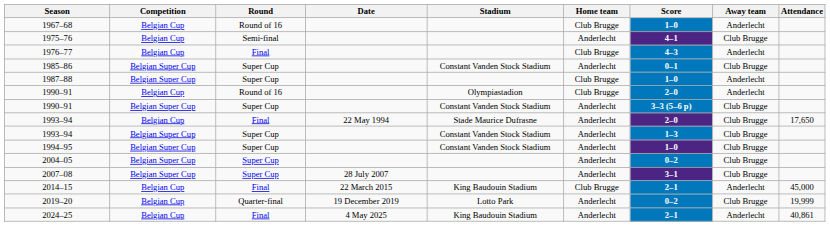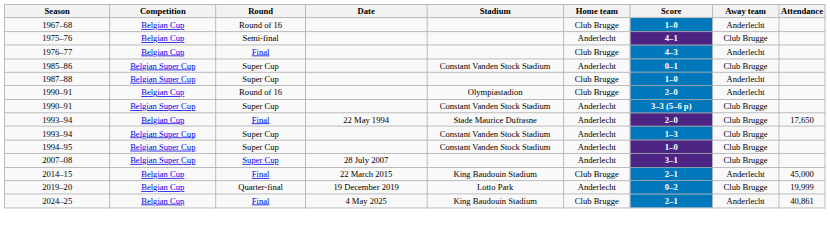 <table class="wikitable" style="text-align: center; font-size: 11px">
 <tr>
 <th width="130">Season</th>
 <th width="130">Competition</th>
 <th width="110">Round</th>
 <th width="150">Date</th>
 <th width="170">Stadium</th>
 <th width="80">Home team</th>
 <th width="100">Score</th>
 <th width="80">Away team</th>
 <th width="40">Attendance</th>
 </tr>
 <tr>
 <td>1967–68</td>
 <td><a href='#'>Belgian Cup</a></td>
 <td>Round of 16</td>
 <td></td>
 <td></td>
 <td>Club Brugge</td>
 <td style="background:#0078bb;color:white;"><strong>1–0</strong></td>
 <td>Anderlecht</td>
 <td></td>
 </tr>
 <tr>
 <td>1975–76</td>
 <td><a href='#'>Belgian Cup</a></td>
 <td>Semi-final</td>
 <td></td>
 <td></td>
 <td>Anderlecht</td>
 <td style="background:#4c2484;color:white;"><strong>4–1</strong></td>
 <td>Club Brugge</td>
 <td></td>
 </tr>
 <tr>
 <td>1976–77</td>
 <td><a href='#'>Belgian Cup</a></td>
 <td><a href='#'>Final</a></td>
 <td></td>
 <td></td>
 <td>Club Brugge</td>
 <td style="background:#0078bb;color:white;"><strong>4–3</strong></td>
 <td>Anderlecht</td>
 <td></td>
 </tr>
 <tr>
 <td>1985–86</td>
 <td><a href='#'>Belgian Super Cup</a></td>
 <td>Super Cup</td>
 <td></td>
 <td>Constant Vanden Stock Stadium</td>
 <td>Anderlecht</td>
 <td style="background:#0078bb;color:white;"><strong>0–1</strong></td>
 <td>Club Brugge</td>
 <td></td>
 </tr>
 <tr>
 <td>1987–88</td>
 <td><a href='#'>Belgian Super Cup</a></td>
 <td>Super Cup</td>
 <td></td>
 <td></td>
 <td>Club Brugge</td>
 <td style="background:#0078bb;color:white;"><strong>1–0</strong></td>
 <td>Anderlecht</td>
 <td></td>
 </tr>
 <tr>
 <td>1990–91</td>
 <td><a href='#'>Belgian Cup</a></td>
 <td>Round of 16</td>
 <td></td>
 <td>Olympiastadion</td>
 <td>Club Brugge</td>
 <td style="background:#0078bb;color:white;"><strong>2–0</strong></td>
 <td>Anderlecht</td>
 <td></td>
 </tr>
 <tr>
 <td>1990–91</td>
 <td><a href='#'>Belgian Super Cup</a></td>
 <td>Super Cup</td>
 <td></td>
 <td>Constant Vanden Stock Stadium</td>
 <td>Anderlecht</td>
 <td style="background:#0078bb;color:white;"><strong>3–3 (5–6 p)</strong></td>
 <td>Club Brugge</td>
 <td></td>
 </tr>
 <tr>
 <td>1993–94</td>
 <td><a href='#'>Belgian Cup</a></td>
 <td><a href='#'>Final</a></td>
 <td>22 May 1994</td>
 <td>Stade Maurice Dufrasne</td>
 <td>Anderlecht</td>
 <td style="background:#4c2484;color:white;"><strong>2–0</strong></td>
 <td>Club Brugge</td>
 <td>17,650</td>
 </tr>
 <tr>
 <td>1993–94</td>
 <td><a href='#'>Belgian Super Cup</a></td>
 <td>Super Cup</td>
 <td></td>
 <td>Constant Vanden Stock Stadium</td>
 <td>Anderlecht</td>
 <td style="background:#0078bb;color:white;"><strong>1–3</strong></td>
 <td>Club Brugge</td>
 <td></td>
 </tr>
 <tr>
 <td>1994–95</td>
 <td><a href='#'>Belgian Super Cup</a></td>
 <td>Super Cup</td>
 <td></td>
 <td>Constant Vanden Stock Stadium</td>
 <td>Anderlecht</td>
 <td style="background:#4c2484;color:white;"><strong>1–0</strong></td>
 <td>Club Brugge</td>
 <td></td>
 </tr>
 <tr>
-<td>2004–05</td>
-<td><a href='#'>Belgian Super Cup</a></td>
-<td><a href='#'>Super Cup</a></td>
-<td></td>
-<td></td>
-<td>Anderlecht</td>
-<td style="background:#0078bb;color:white;"><strong>0–2</strong></td>
-<td>Club Brugge</td>
-<td></td>
-</tr>
-<tr>
 <td>2007–08</td>
 <td><a href='#'>Belgian Super Cup</a></td>
 <td><a href='#'>Super Cup</a></td>
 <td>28 July 2007</td>
 <td></td>
 <td>Anderlecht</td>
 <td style="background:#4c2484;color:white;"><strong>3–1</strong></td>
 <td>Club Brugge</td>
 <td></td>
 </tr>
 <tr>
 <td>2014–15</td>
 <td><a href='#'>Belgian Cup</a></td>
 <td><a href='#'>Final</a></td>
 <td>22 March 2015</td>
 <td>King Baudouin Stadium</td>
 <td>Club Brugge</td>
 <td style="background:#0078bb;color:white;"><strong>2–1</strong></td>
 <td>Anderlecht</td>
 <td>45,000</td>
 </tr>
 <tr>
 <td>2019–20</td>
 <td><a href='#'>Belgian Cup</a></td>
 <td>Quarter-final</td>
 <td>19 December 2019</td>
 <td>Lotto Park</td>
 <td>Anderlecht</td>
 <td style="background:#0078bb;color:white;"><strong>0–2</strong></td>
 <td>Club Brugge</td>
 <td>19,999</td>
 </tr>
 <tr>
 <td>2024–25</td>
 <td><a href='#'>Belgian Cup</a></td>
 <td><a href='#'>Final</a></td>
 <td>4 May 2025</td>
 <td>King Baudouin Stadium</td>
-<td>Anderlecht</td>
+<td>Club Brugge</td>
 <td style="background:#0078bb;color:white;"><strong>2–1</strong></td>
 <td>Anderlecht</td>
 <td>40,861</td>
 </tr>
 </table>
